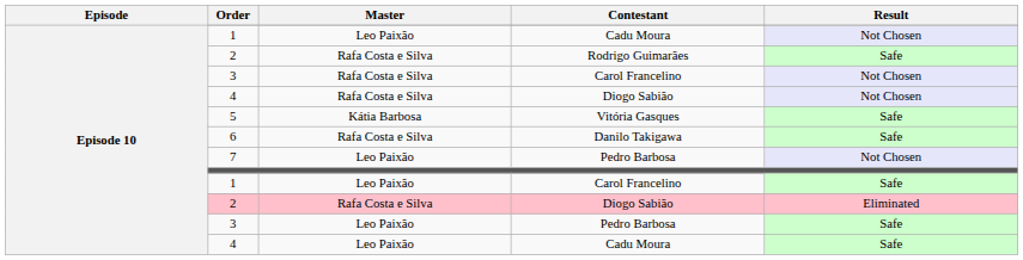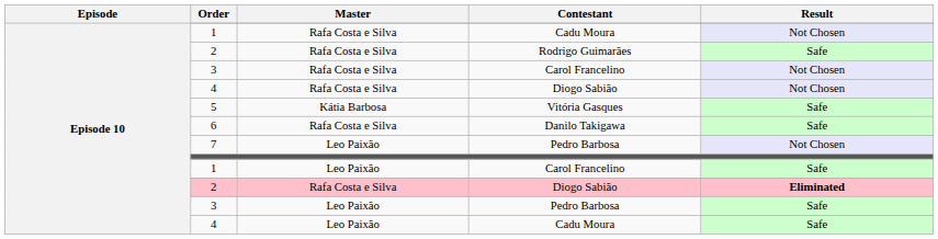 <table class="wikitable" style="text-align:center; width:100%;">
 <tr>
 <th scope="col" width="20.0%">Episode</th>
 <th scope="col" width="05.0%">Order</th>
 <th scope="col" width="25.0%">Master</th>
 <th scope="col" width="25.0%">Contestant</th>
 <th scope="col" width="25.0%">Result</th>
 </tr>
 <tr>
 <th rowspan=13>Episode 10<br></th>
 </tr>
 <tr>
 <td>1</td>
-<td>Leo Paixão</td>
+<td>Rafa Costa e Silva</td>
 <td>Cadu Moura</td>
 <td bgcolor=E6E6FA>Not Chosen</td>
 </tr>
 <tr>
 <td>2</td>
 <td>Rafa Costa e Silva</td>
 <td>Rodrigo Guimarães</td>
 <td bgcolor=CCFFCC>Safe</td>
 </tr>
 <tr>
 <td>3</td>
 <td>Rafa Costa e Silva</td>
 <td>Carol Francelino</td>
 <td bgcolor=E6E6FA>Not Chosen</td>
 </tr>
 <tr>
 <td>4</td>
 <td>Rafa Costa e Silva</td>
 <td>Diogo Sabião</td>
 <td bgcolor=E6E6FA>Not Chosen</td>
 </tr>
 <tr>
 <td>5</td>
 <td>Kátia Barbosa</td>
 <td>Vitória Gasques</td>
 <td bgcolor=CCFFCC>Safe</td>
 </tr>
 <tr>
 <td>6</td>
 <td>Rafa Costa e Silva</td>
 <td>Danilo Takigawa</td>
 <td bgcolor=CCFFCC>Safe</td>
 </tr>
 <tr>
 <td>7</td>
 <td>Leo Paixão</td>
 <td>Pedro Barbosa</td>
 <td bgcolor=E6E6FA>Not Chosen</td>
 </tr>
 <tr>
 <td colspan=5 bgcolor=555555></td>
 </tr>
 <tr>
 <td>1</td>
 <td>Leo Paixão</td>
 <td>Carol Francelino</td>
 <td bgcolor=CCFFCC>Safe</td>
 </tr>
 <tr bgcolor=FFC0CB>
 <td>2</td>
 <td>Rafa Costa e Silva</td>
 <td>Diogo Sabião</td>
-<td>Eliminated</td>
+<td><strong>Eliminated</strong></td>
 </tr>
 <tr>
 <td>3</td>
 <td>Leo Paixão</td>
 <td>Pedro Barbosa</td>
 <td bgcolor=CCFFCC>Safe</td>
 </tr>
 <tr>
 <td>4</td>
 <td>Leo Paixão</td>
 <td>Cadu Moura</td>
 <td bgcolor=CCFFCC>Safe</td>
 </tr>
 </table>
